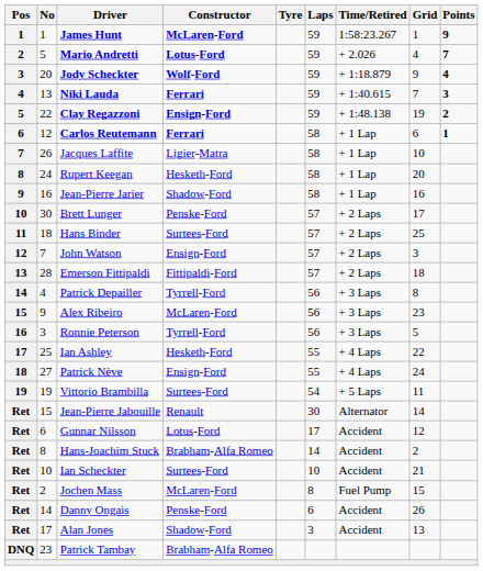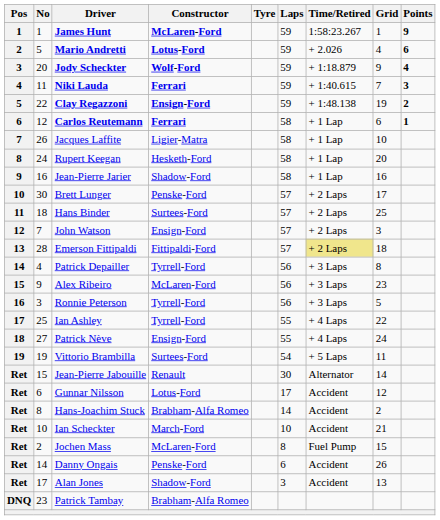 <table class="wikitable" style="font-size: 95%;">
 <tr>
 <th>Pos</th>
 <th>No</th>
 <th>Driver</th>
 <th>Constructor</th>
 <th>Tyre</th>
 <th>Laps</th>
 <th>Time/Retired</th>
 <th>Grid</th>
 <th>Points</th>
 </tr>
 <tr>
 <th>1</th>
 <td>1</td>
 <td> <strong><a href='#'>James Hunt</a></strong></td>
 <td><strong><a href='#'>McLaren</a>-<a href='#'>Ford</a></strong></td>
 <td></td>
 <td>59</td>
 <td>1:58:23.267</td>
 <td>1</td>
 <td><strong>9</strong></td>
 </tr>
 <tr>
 <th>2</th>
 <td>5</td>
 <td> <strong><a href='#'>Mario Andretti</a></strong></td>
 <td><strong><a href='#'>Lotus</a>-<a href='#'>Ford</a></strong></td>
 <td></td>
 <td>59</td>
 <td>+ 2.026</td>
 <td>4</td>
-<td><strong>7</strong></td>
+<td><strong>6</strong></td>
 </tr>
 <tr>
 <th>3</th>
 <td>20</td>
 <td> <strong><a href='#'>Jody Scheckter</a></strong></td>
 <td><strong><a href='#'>Wolf</a>-<a href='#'>Ford</a></strong></td>
 <td></td>
 <td>59</td>
 <td>+ 1:18.879</td>
 <td>9</td>
 <td><strong>4</strong></td>
 </tr>
 <tr>
 <th>4</th>
-<td>13</td>
+<td>11</td>
 <td> <strong><a href='#'>Niki Lauda</a></strong></td>
 <td><strong><a href='#'>Ferrari</a></strong></td>
 <td></td>
 <td>59</td>
 <td>+ 1:40.615</td>
 <td>7</td>
 <td><strong>3</strong></td>
 </tr>
 <tr>
 <th>5</th>
 <td>22</td>
 <td> <strong><a href='#'>Clay Regazzoni</a></strong></td>
 <td><strong><a href='#'>Ensign</a>-<a href='#'>Ford</a></strong></td>
 <td></td>
 <td>59</td>
 <td>+ 1:48.138</td>
 <td>19</td>
 <td><strong>2</strong></td>
 </tr>
 <tr>
 <th>6</th>
 <td>12</td>
 <td> <strong><a href='#'>Carlos Reutemann</a></strong></td>
 <td><strong><a href='#'>Ferrari</a></strong></td>
 <td></td>
 <td>58</td>
 <td>+ 1 Lap</td>
 <td>6</td>
 <td><strong>1</strong></td>
 </tr>
 <tr>
 <th>7</th>
 <td>26</td>
 <td> <a href='#'>Jacques Laffite</a></td>
 <td><a href='#'>Ligier</a>-<a href='#'>Matra</a></td>
 <td></td>
 <td>58</td>
 <td>+ 1 Lap</td>
 <td>10</td>
 <td> </td>
 </tr>
 <tr>
 <th>8</th>
 <td>24</td>
 <td> <a href='#'>Rupert Keegan</a></td>
 <td><a href='#'>Hesketh</a>-<a href='#'>Ford</a></td>
 <td></td>
 <td>58</td>
 <td>+ 1 Lap</td>
 <td>20</td>
 <td> </td>
 </tr>
 <tr>
 <th>9</th>
 <td>16</td>
 <td> <a href='#'>Jean-Pierre Jarier</a></td>
 <td><a href='#'>Shadow</a>-<a href='#'>Ford</a></td>
 <td></td>
 <td>58</td>
 <td>+ 1 Lap</td>
 <td>16</td>
 <td> </td>
 </tr>
 <tr>
 <th>10</th>
 <td>30</td>
 <td> <a href='#'>Brett Lunger</a></td>
 <td><a href='#'>Penske</a>-<a href='#'>Ford</a></td>
 <td></td>
 <td>57</td>
 <td>+ 2 Laps</td>
 <td>17</td>
 <td> </td>
 </tr>
 <tr>
 <th>11</th>
 <td>18</td>
 <td> <a href='#'>Hans Binder</a></td>
 <td><a href='#'>Surtees</a>-<a href='#'>Ford</a></td>
 <td></td>
 <td>57</td>
 <td>+ 2 Laps</td>
 <td>25</td>
 <td> </td>
 </tr>
 <tr>
 <th>12</th>
 <td>7</td>
 <td> <a href='#'>John Watson</a></td>
 <td><a href='#'>Ensign</a>-<a href='#'>Ford</a></td>
 <td></td>
 <td>57</td>
 <td>+ 2 Laps</td>
 <td>3</td>
 <td> </td>
 </tr>
 <tr>
 <th>13</th>
 <td>28</td>
 <td> <a href='#'>Emerson Fittipaldi</a></td>
 <td><a href='#'>Fittipaldi</a>-<a href='#'>Ford</a></td>
 <td></td>
 <td>57</td>
-<td>+ 2 Laps</td>
+<td style="background: khaki;">+ 2 Laps</td>
 <td>18</td>
 <td> </td>
 </tr>
 <tr>
 <th>14</th>
 <td>4</td>
 <td> <a href='#'>Patrick Depailler</a></td>
 <td><a href='#'>Tyrrell</a>-<a href='#'>Ford</a></td>
 <td></td>
 <td>56</td>
 <td>+ 3 Laps</td>
 <td>8</td>
 <td> </td>
 </tr>
 <tr>
 <th>15</th>
 <td>9</td>
 <td> <a href='#'>Alex Ribeiro</a></td>
 <td><a href='#'>McLaren</a>-<a href='#'>Ford</a></td>
 <td></td>
 <td>56</td>
 <td>+ 3 Laps</td>
 <td>23</td>
 <td> </td>
 </tr>
 <tr>
 <th>16</th>
 <td>3</td>
 <td> <a href='#'>Ronnie Peterson</a></td>
 <td><a href='#'>Tyrrell</a>-<a href='#'>Ford</a></td>
 <td></td>
 <td>56</td>
 <td>+ 3 Laps</td>
 <td>5</td>
 <td> </td>
 </tr>
 <tr>
 <th>17</th>
 <td>25</td>
 <td> <a href='#'>Ian Ashley</a></td>
-<td><a href='#'>Hesketh</a>-<a href='#'>Ford</a></td>
+<td><a href='#'>Tyrrell</a>-<a href='#'>Ford</a></td>
 <td></td>
 <td>55</td>
 <td>+ 4 Laps</td>
 <td>22</td>
 <td> </td>
 </tr>
 <tr>
 <th>18</th>
 <td>27</td>
 <td> <a href='#'>Patrick Nève</a></td>
 <td><a href='#'>Ensign</a>-<a href='#'>Ford</a></td>
 <td></td>
 <td>55</td>
 <td>+ 4 Laps</td>
 <td>24</td>
 <td> </td>
 </tr>
 <tr>
 <th>19</th>
 <td>19</td>
 <td> <a href='#'>Vittorio Brambilla</a></td>
 <td><a href='#'>Surtees</a>-<a href='#'>Ford</a></td>
 <td></td>
 <td>54</td>
 <td>+ 5 Laps</td>
 <td>11</td>
 <td> </td>
 </tr>
 <tr>
 <th>Ret</th>
 <td>15</td>
 <td> <a href='#'>Jean-Pierre Jabouille</a></td>
 <td><a href='#'>Renault</a></td>
 <td></td>
 <td>30</td>
 <td>Alternator</td>
 <td>14</td>
 <td> </td>
 </tr>
 <tr>
 <th>Ret</th>
 <td>6</td>
 <td> <a href='#'>Gunnar Nilsson</a></td>
 <td><a href='#'>Lotus</a>-<a href='#'>Ford</a></td>
 <td></td>
 <td>17</td>
 <td>Accident</td>
 <td>12</td>
 <td> </td>
 </tr>
 <tr>
 <th>Ret</th>
 <td>8</td>
 <td> <a href='#'>Hans-Joachim Stuck</a></td>
 <td><a href='#'>Brabham</a>-<a href='#'>Alfa Romeo</a></td>
 <td></td>
 <td>14</td>
 <td>Accident</td>
 <td>2</td>
 <td> </td>
 </tr>
 <tr>
 <th>Ret</th>
 <td>10</td>
 <td> <a href='#'>Ian Scheckter</a></td>
-<td><a href='#'>Surtees</a>-<a href='#'>Ford</a></td>
+<td><a href='#'>March</a>-<a href='#'>Ford</a></td>
 <td></td>
 <td>10</td>
 <td>Accident</td>
 <td>21</td>
 <td> </td>
 </tr>
 <tr>
 <th>Ret</th>
 <td>2</td>
 <td> <a href='#'>Jochen Mass</a></td>
 <td><a href='#'>McLaren</a>-<a href='#'>Ford</a></td>
 <td></td>
 <td>8</td>
 <td>Fuel Pump</td>
 <td>15</td>
 <td> </td>
 </tr>
 <tr>
 <th>Ret</th>
 <td>14</td>
 <td> <a href='#'>Danny Ongais</a></td>
 <td><a href='#'>Penske</a>-<a href='#'>Ford</a></td>
 <td></td>
 <td>6</td>
 <td>Accident</td>
 <td>26</td>
 <td> </td>
 </tr>
 <tr>
 <th>Ret</th>
 <td>17</td>
 <td> <a href='#'>Alan Jones</a></td>
 <td><a href='#'>Shadow</a>-<a href='#'>Ford</a></td>
 <td></td>
 <td>3</td>
 <td>Accident</td>
 <td>13</td>
 <td> </td>
 </tr>
 <tr>
 <th>DNQ</th>
 <td>23</td>
 <td> <a href='#'>Patrick Tambay</a></td>
 <td><a href='#'>Brabham</a>-<a href='#'>Alfa Romeo</a></td>
 <td></td>
 <td> </td>
 <td> </td>
 <td></td>
 <td> </td>
 </tr>
 <tr>
 <th colspan="9"></th>
 </tr>
 </table>
